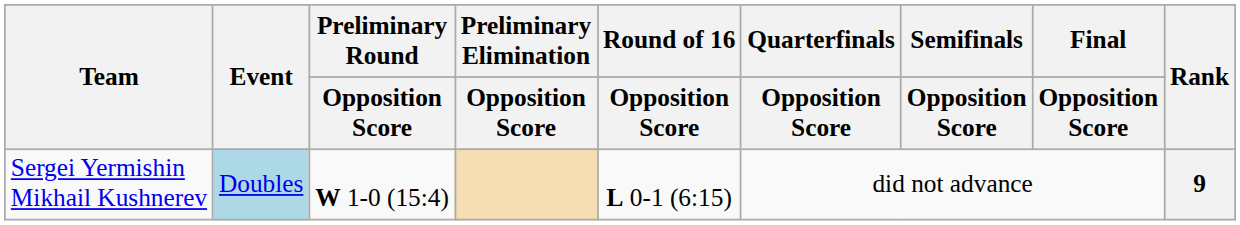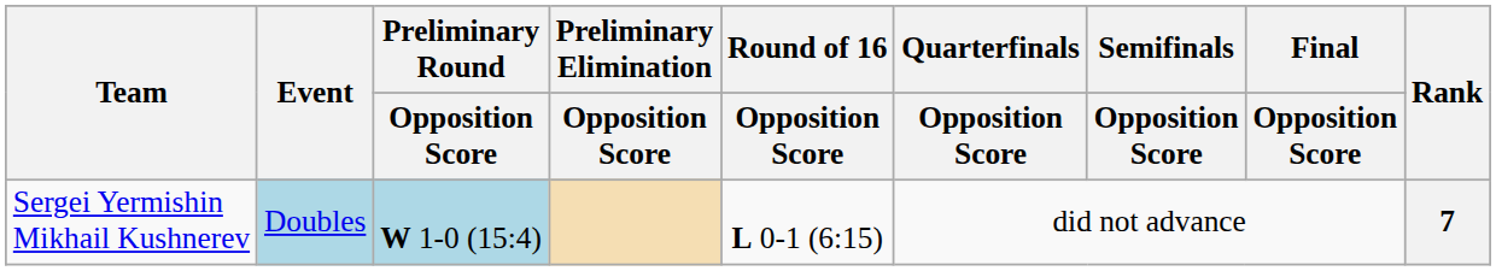 <table class=wikitable style="font-size:90%">
 <tr>
 <th rowspan="2">Team</th>
 <th rowspan="2">Event</th>
 <th>Preliminary <br>Round</th>
 <th>Preliminary <br>Elimination</th>
 <th>Round of 16</th>
 <th>Quarterfinals</th>
 <th>Semifinals</th>
 <th>Final</th>
 <th rowspan="2">Rank</th>
 </tr>
 <tr>
 <th>Opposition <br>Score</th>
 <th>Opposition <br>Score</th>
 <th>Opposition <br>Score</th>
 <th>Opposition <br>Score</th>
 <th>Opposition <br>Score</th>
 <th>Opposition <br>Score</th>
 </tr>
 <tr>
 <td><a href='#'>Sergei Yermishin</a> <br><a href='#'>Mikhail Kushnerev</a><br></td>
 <td style="background: lightblue;"><a href='#'>Doubles</a></td>
-<td align=center><br><strong>W</strong> 1-0 (15:4)</td>
+<td align=center style="background: lightblue;"><br><strong>W</strong> 1-0 (15:4)</td>
 <td colspan=1 bgcolor="wheat"></td>
 <td align=center><br><strong>L</strong> 0-1 (6:15)</td>
 <td align=center colspan="3">did not advance</td>
-<th align=center>9</th>
+<th align=center>7</th>
 </tr>
 </table>
